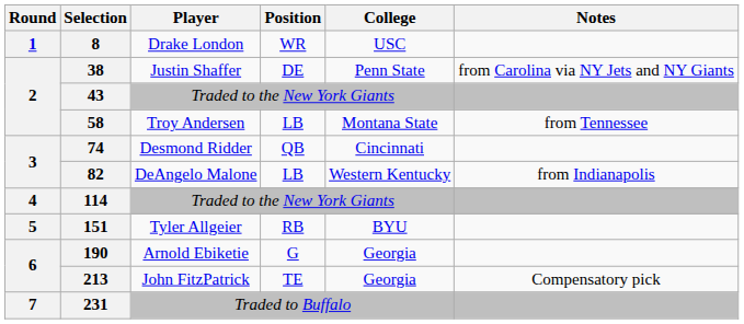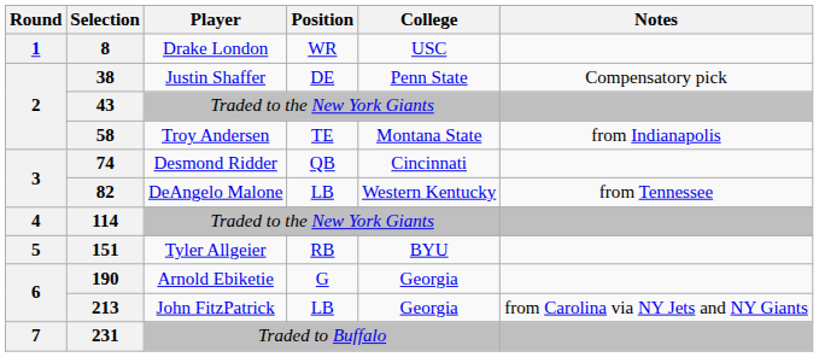 <table class="wikitable" style="text-align:center">
 <tr>
 <th>Round</th>
 <th>Selection</th>
 <th>Player</th>
 <th>Position</th>
 <th>College</th>
 <th>Notes</th>
 </tr>
 <tr>
 <th><a href='#'>1</a></th>
 <th>8</th>
 <td><a href='#'>Drake London</a></td>
 <td><a href='#'>WR</a></td>
 <td><a href='#'>USC</a></td>
 <td></td>
 </tr>
 <tr>
 <th rowspan="3">2</th>
 <th>38</th>
 <td><a href='#'>Justin Shaffer</a></td>
 <td><a href='#'>DE</a></td>
 <td><a href='#'>Penn State</a></td>
-<td>from <a href='#'>Carolina</a> via <a href='#'>NY Jets</a> and <a href='#'>NY Giants</a></td>
+<td>Compensatory pick</td>
 </tr>
 <tr>
 <th>43</th>
 <td colspan="3" style="background:#BFBFBF"><em>Traded to the <a href='#'>New York Giants</a></em></td>
 <td style="background:#BFBFBF"></td>
 </tr>
 <tr>
 <th>58</th>
 <td><a href='#'>Troy Andersen</a></td>
-<td><a href='#'>LB</a></td>
+<td><a href='#'>TE</a></td>
 <td><a href='#'>Montana State</a></td>
-<td>from <a href='#'>Tennessee</a></td>
+<td>from <a href='#'>Indianapolis</a></td>
 </tr>
 <tr>
 <th rowspan="2">3</th>
 <th>74</th>
 <td><a href='#'>Desmond Ridder</a></td>
 <td><a href='#'>QB</a></td>
 <td><a href='#'>Cincinnati</a></td>
 <td></td>
 </tr>
 <tr>
 <th>82</th>
 <td><a href='#'>DeAngelo Malone</a></td>
 <td><a href='#'>LB</a></td>
 <td><a href='#'>Western Kentucky</a></td>
-<td>from <a href='#'>Indianapolis</a></td>
+<td>from <a href='#'>Tennessee</a></td>
 </tr>
 <tr>
 <th>4</th>
 <th>114</th>
 <td colspan="3" style="background:#BFBFBF"><em>Traded to the <a href='#'>New York Giants</a></em></td>
 <td style="background:#BFBFBF"></td>
 </tr>
 <tr>
 <th>5</th>
 <th>151</th>
 <td><a href='#'>Tyler Allgeier</a></td>
 <td><a href='#'>RB</a></td>
 <td><a href='#'>BYU</a></td>
 <td></td>
 </tr>
 <tr>
 <th rowspan=2>6</th>
 <th>190</th>
 <td><a href='#'>Arnold Ebiketie</a></td>
 <td><a href='#'>G</a></td>
 <td><a href='#'>Georgia</a></td>
 <td></td>
 </tr>
 <tr>
 <th>213</th>
 <td><a href='#'>John FitzPatrick</a></td>
-<td><a href='#'>TE</a></td>
+<td><a href='#'>LB</a></td>
 <td><a href='#'>Georgia</a></td>
-<td>Compensatory pick</td>
+<td>from <a href='#'>Carolina</a> via <a href='#'>NY Jets</a> and <a href='#'>NY Giants</a></td>
 </tr>
 <tr>
 <th>7</th>
 <th>231</th>
 <td colspan="3" style="background:#BFBFBF"><em>Traded to <a href='#'>Buffalo</a></em></td>
 <td style="background:#BFBFBF"></td>
 </tr>
 </table>
